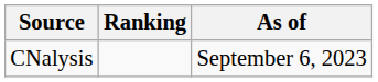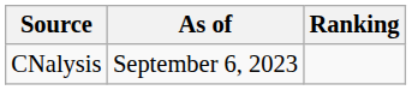 <table class="wikitable" style="text-align:center">
 <tr>
 <th>Source</th>
+<th>As of</th>
 <th>Ranking</th>
-<th>As of</th>
 </tr>
 <tr>
 <td align=left>CNalysis</td>
+<td>September 6, 2023</td>
 <td></td>
-<td>September 6, 2023</td>
 </tr>
 </table>
